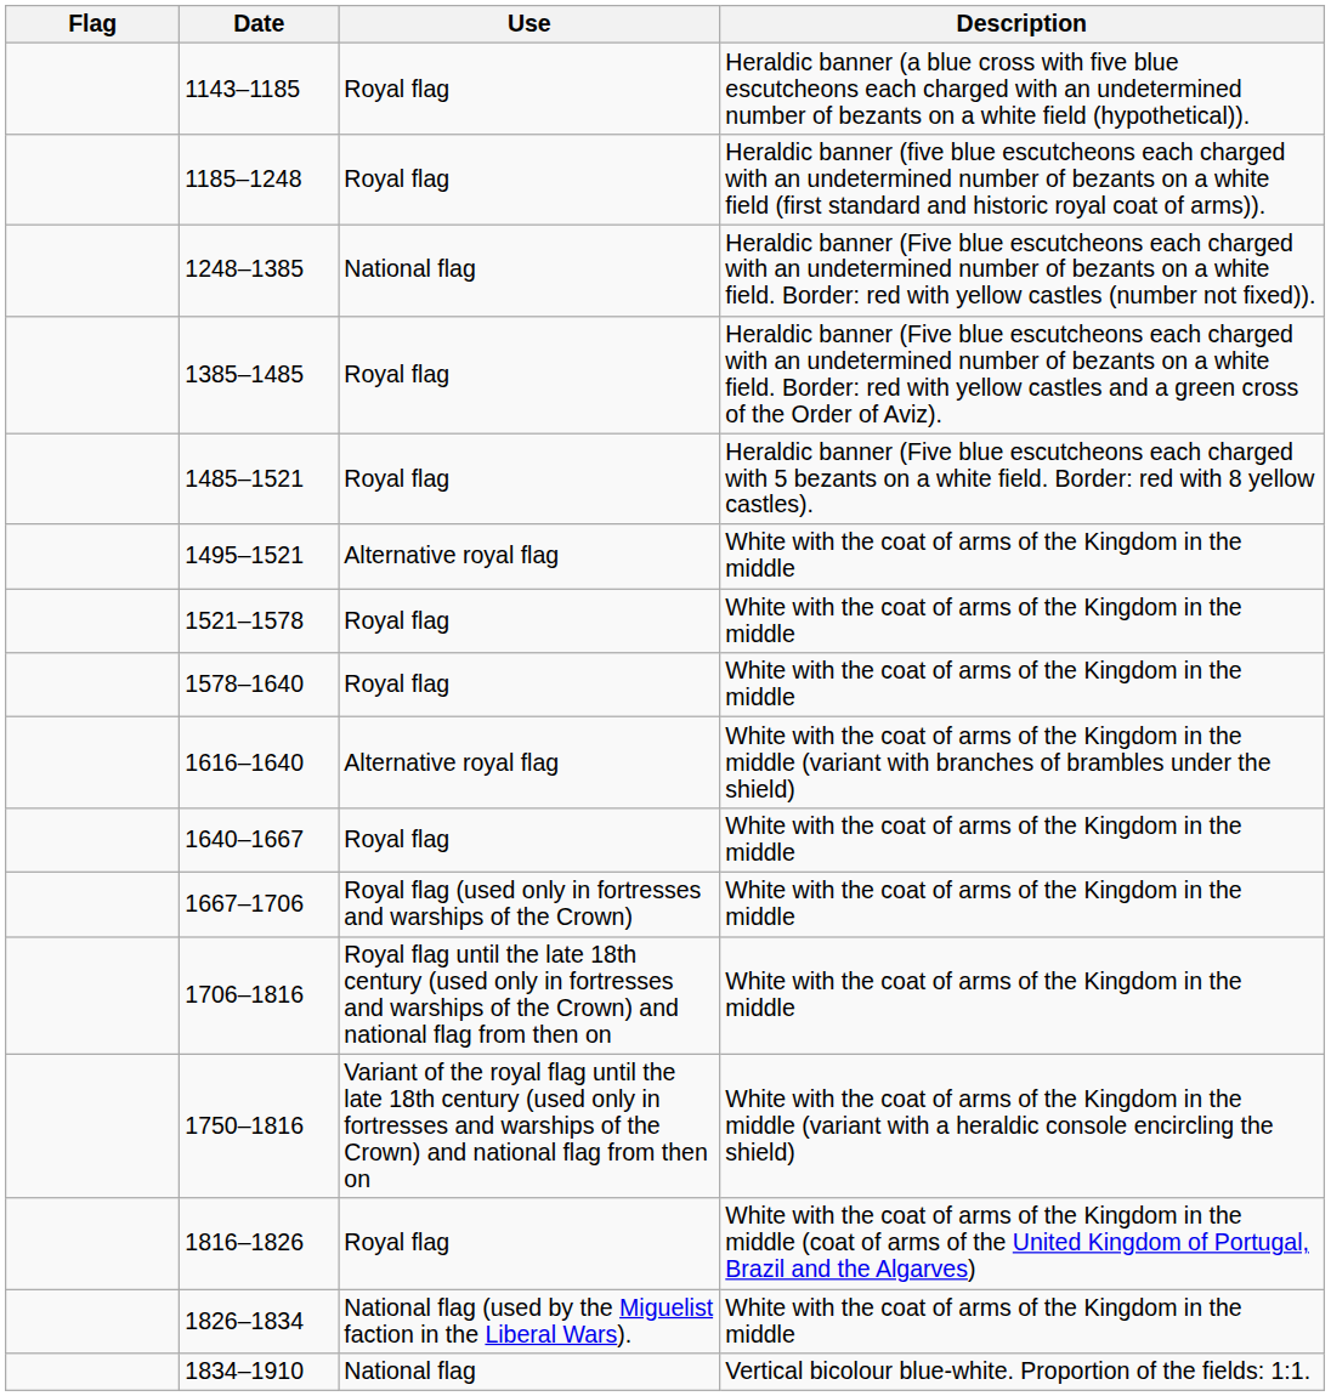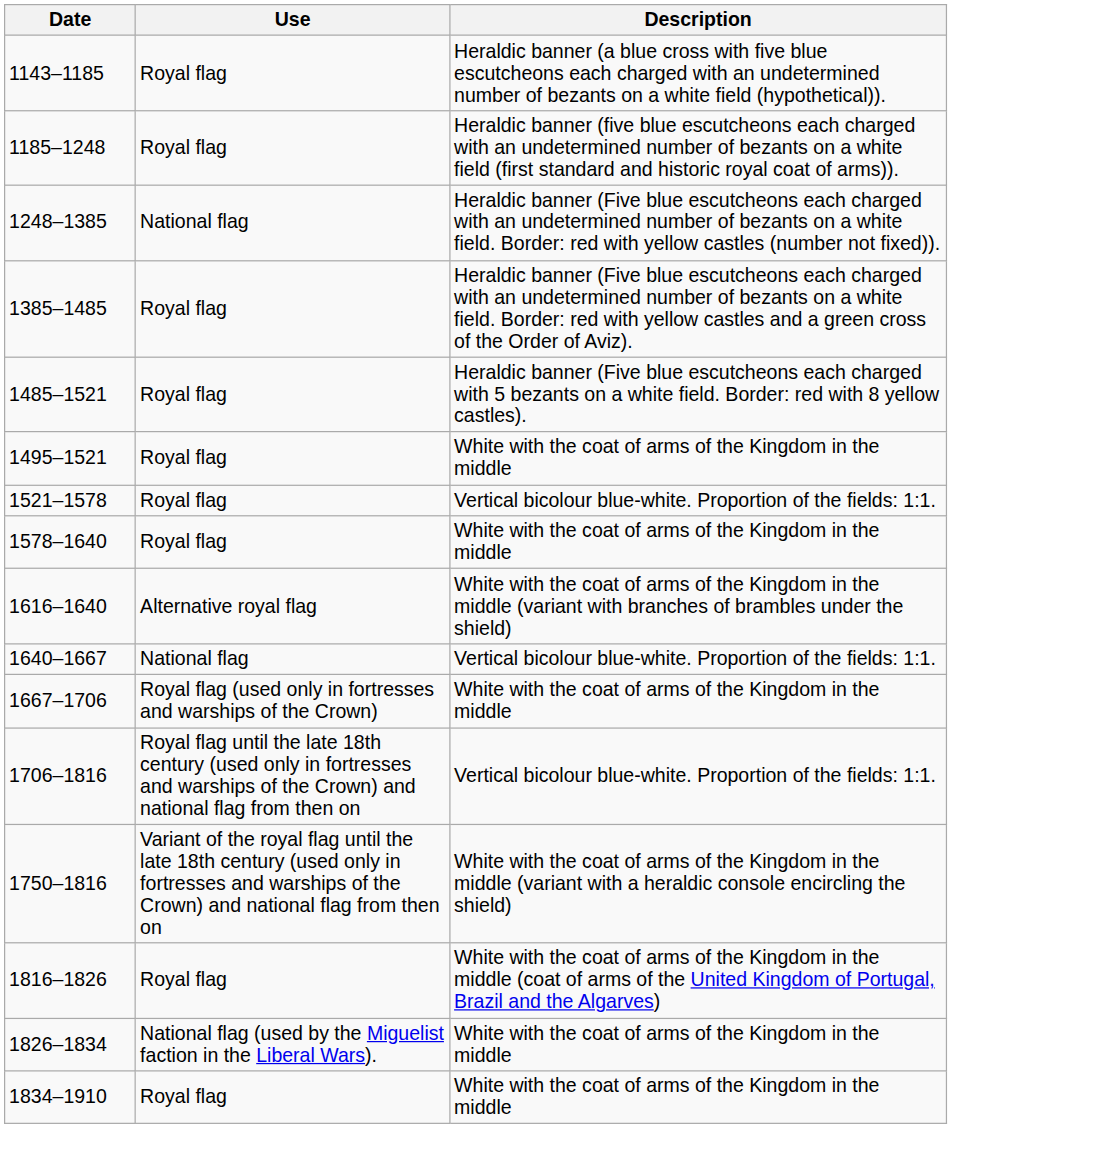 <table class="wikitable">
 <tr>
-<th width="110">Flag</th>
 <th width="100">Date</th>
 <th width="250">Use</th>
 <th width="400">Description</th>
 </tr>
 <tr>
-<td></td>
 <td>1143–1185</td>
 <td>Royal flag</td>
 <td>Heraldic banner (a blue cross with five blue escutcheons each charged with an undetermined number of bezants on a white field (hypothetical)).</td>
 </tr>
 <tr>
-<td></td>
 <td>1185–1248</td>
 <td>Royal flag</td>
 <td>Heraldic banner (five blue escutcheons each charged with an undetermined number of bezants on a white field (first standard and historic royal coat of arms)).</td>
 </tr>
 <tr>
-<td></td>
 <td>1248–1385</td>
 <td>National flag</td>
 <td>Heraldic banner (Five blue escutcheons each charged with an undetermined number of bezants on a white field. Border: red with yellow castles (number not fixed)).</td>
 </tr>
 <tr>
-<td></td>
 <td>1385–1485</td>
 <td>Royal flag</td>
 <td>Heraldic banner (Five blue escutcheons each charged with an undetermined number of bezants on a white field. Border: red with yellow castles and a green cross of the Order of Aviz).</td>
 </tr>
 <tr>
-<td></td>
 <td>1485–1521</td>
 <td>Royal flag</td>
 <td>Heraldic banner (Five blue escutcheons each charged with 5 bezants on a white field. Border: red with 8 yellow castles).</td>
 </tr>
 <tr>
-<td></td>
 <td>1495–1521</td>
-<td>Alternative royal flag</td>
-<td>White with the coat of arms of the Kingdom in the middle</td>
-</tr>
-<tr>
-<td></td>
-<td>1521–1578</td>
 <td>Royal flag</td>
 <td>White with the coat of arms of the Kingdom in the middle</td>
 </tr>
 <tr>
-<td></td>
+<td>1521–1578</td>
+<td>Royal flag</td>
+<td>Vertical bicolour blue-white. Proportion of the fields: 1:1.</td>
+</tr>
+<tr>
 <td>1578–1640</td>
 <td>Royal flag</td>
 <td>White with the coat of arms of the Kingdom in the middle</td>
 </tr>
 <tr>
-<td></td>
 <td>1616–1640</td>
 <td>Alternative royal flag</td>
 <td>White with the coat of arms of the Kingdom in the middle (variant with branches of brambles under the shield)</td>
 </tr>
 <tr>
-<td></td>
 <td>1640–1667</td>
-<td>Royal flag</td>
-<td>White with the coat of arms of the Kingdom in the middle</td>
+<td>National flag</td>
+<td>Vertical bicolour blue-white. Proportion of the fields: 1:1.</td>
 </tr>
 <tr>
-<td></td>
 <td>1667–1706</td>
 <td>Royal flag (used only in fortresses and warships of the Crown)</td>
 <td>White with the coat of arms of the Kingdom in the middle</td>
 </tr>
 <tr>
-<td></td>
 <td>1706–1816</td>
 <td>Royal flag until the late 18th century (used only in fortresses and warships of the Crown) and national flag from then on</td>
-<td>White with the coat of arms of the Kingdom in the middle</td>
+<td>Vertical bicolour blue-white. Proportion of the fields: 1:1.</td>
 </tr>
 <tr>
-<td></td>
 <td>1750–1816</td>
 <td>Variant of the royal flag until the late 18th century (used only in fortresses and warships of the Crown) and national flag from then on</td>
 <td>White with the coat of arms of the Kingdom in the middle (variant with a heraldic console encircling the shield)</td>
 </tr>
 <tr>
-<td></td>
 <td>1816–1826</td>
 <td>Royal flag</td>
 <td>White with the coat of arms of the Kingdom in the middle (coat of arms of the <a href='#'>United Kingdom of Portugal, Brazil and the Algarves</a>)</td>
 </tr>
 <tr>
-<td></td>
 <td>1826–1834</td>
 <td>National flag (used by the <a href='#'>Miguelist</a> faction in the <a href='#'>Liberal Wars</a>).</td>
 <td>White with the coat of arms of the Kingdom in the middle</td>
 </tr>
 <tr>
-<td></td>
 <td>1834–1910</td>
-<td>National flag</td>
-<td>Vertical bicolour blue-white. Proportion of the fields: 1:1.</td>
+<td>Royal flag</td>
+<td>White with the coat of arms of the Kingdom in the middle</td>
 </tr>
 </table>
